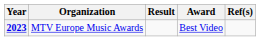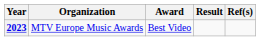 <table class="wikitable plainrowheaders">
 <tr align=center>
 <th scope="col">Year</th>
 <th scope="col">Organization</th>
+<th scope="col">Award</th>
 <th scope="col">Result</th>
-<th scope="col">Award</th>
 <th scope="col">Ref(s)</th>
 </tr>
 <tr>
 <th scope="row"><a href='#'>2023</a></th>
 <td><a href='#'>MTV Europe Music Awards</a></td>
+<td><a href='#'>Best Video</a></td>
 <td></td>
-<td><a href='#'>Best Video</a></td>
 <td style="text-align:center;"></td>
 </tr>
 </table>
